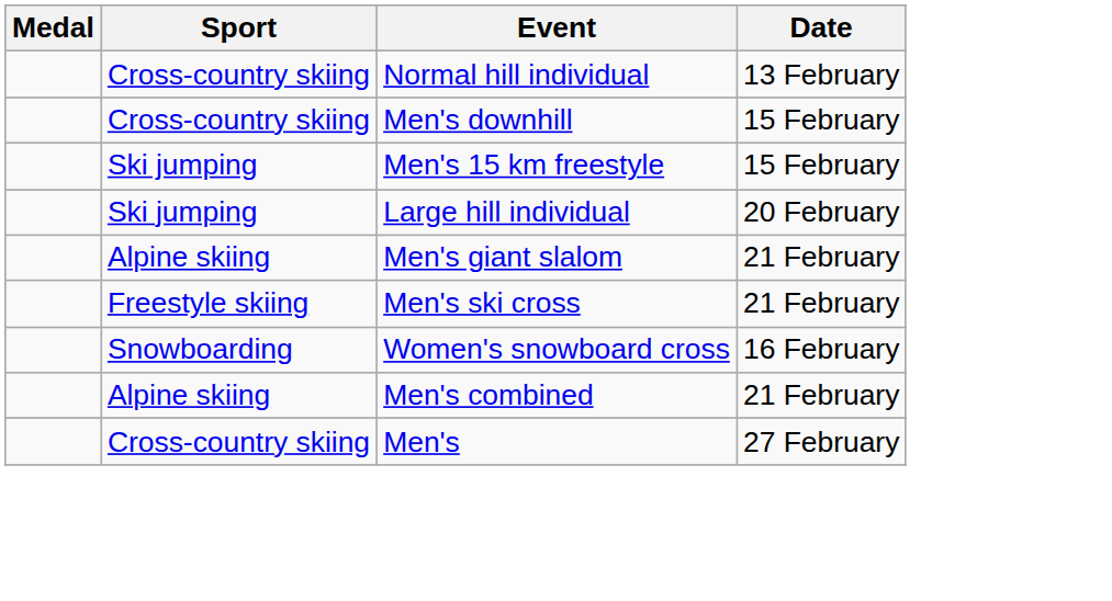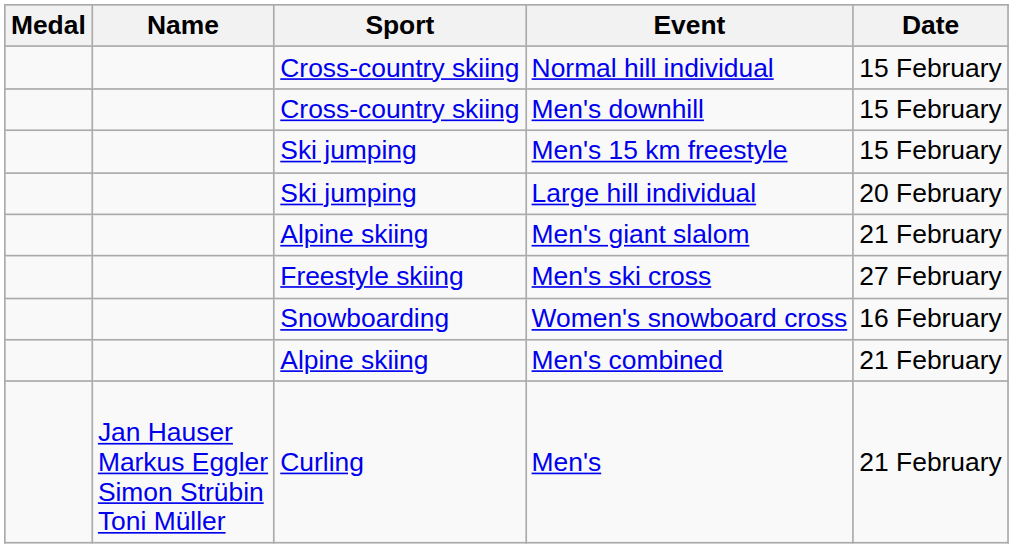 <table class="wikitable sortable" style="font-size:100%">
 <tr>
 <th>Medal</th>
+<th>Name</th>
 <th>Sport</th>
 <th>Event</th>
 <th>Date</th>
 </tr>
 <tr>
 <td></td>
+<td></td>
 <td><a href='#'>Cross-country skiing</a></td>
 <td><a href='#'>Normal hill individual</a></td>
-<td>13 February</td>
+<td>15 February</td>
 </tr>
 <tr>
+<td></td>
 <td></td>
 <td><a href='#'>Cross-country skiing</a></td>
 <td><a href='#'>Men's downhill</a></td>
 <td>15 February</td>
 </tr>
 <tr>
 <td></td>
+<td></td>
 <td><a href='#'>Ski jumping</a></td>
 <td><a href='#'>Men's 15 km freestyle</a></td>
 <td>15 February</td>
 </tr>
 <tr>
+<td></td>
 <td></td>
 <td><a href='#'>Ski jumping</a></td>
 <td><a href='#'>Large hill individual</a></td>
 <td>20 February</td>
 </tr>
 <tr>
 <td></td>
+<td></td>
 <td><a href='#'>Alpine skiing</a></td>
 <td><a href='#'>Men's giant slalom</a></td>
 <td>21 February</td>
 </tr>
 <tr>
 <td></td>
+<td></td>
 <td><a href='#'>Freestyle skiing</a></td>
 <td><a href='#'>Men's ski cross</a></td>
-<td>21 February</td>
+<td>27 February</td>
 </tr>
 <tr>
+<td></td>
 <td></td>
 <td><a href='#'>Snowboarding</a></td>
 <td><a href='#'>Women's snowboard cross</a></td>
 <td>16 February</td>
 </tr>
 <tr>
 <td></td>
+<td></td>
 <td><a href='#'>Alpine skiing</a></td>
 <td><a href='#'>Men's combined</a></td>
 <td>21 February</td>
 </tr>
 <tr>
 <td></td>
-<td><a href='#'>Cross-country skiing</a></td>
+<td><br><a href='#'>Jan Hauser</a><br><a href='#'>Markus Eggler</a><br><a href='#'>Simon Strübin</a><br><a href='#'>Toni Müller</a></td>
+<td><a href='#'>Curling</a></td>
 <td><a href='#'>Men's</a></td>
-<td>27 February</td>
+<td>21 February</td>
 </tr>
 </table>
